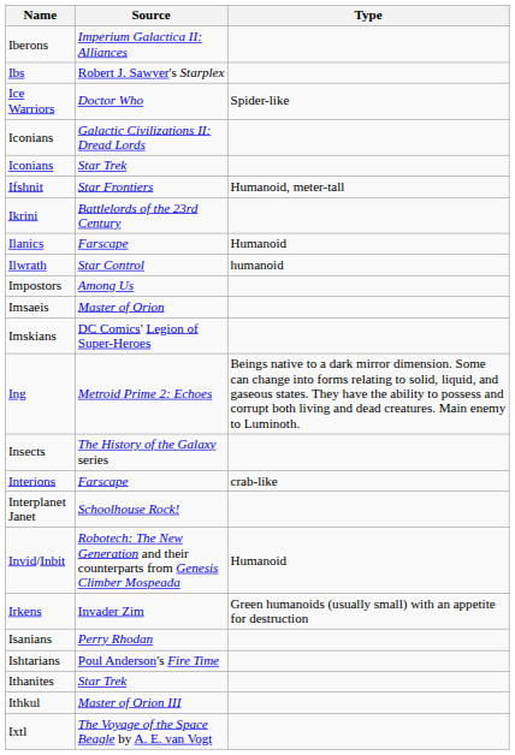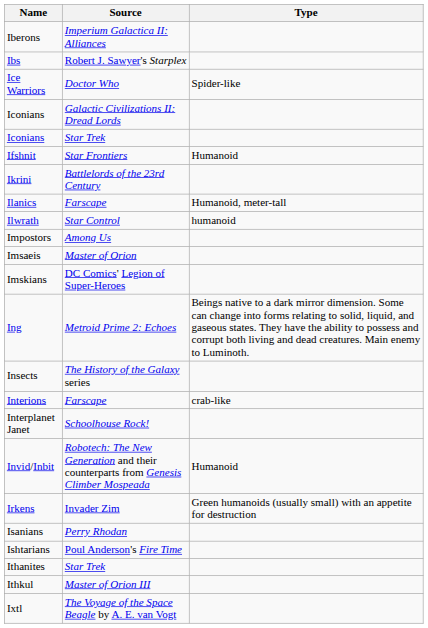 <table class="wikitable sortable">
 <tr>
 <th>Name</th>
 <th>Source</th>
 <th>Type</th>
 </tr>
 <tr>
 <td>Iberons</td>
 <td><em><a href='#'>Imperium Galactica II: Alliances</a></em></td>
 <td></td>
 </tr>
 <tr>
 <td><a href='#'>Ibs</a></td>
 <td><a href='#'>Robert J. Sawyer</a>'s <em>Starplex</em></td>
 <td></td>
 </tr>
 <tr>
 <td><a href='#'>Ice Warriors</a></td>
 <td><em><a href='#'>Doctor Who</a></em></td>
 <td>Spider-like</td>
 </tr>
 <tr>
 <td>Iconians</td>
 <td><em><a href='#'>Galactic Civilizations II: Dread Lords</a></em></td>
 <td></td>
 </tr>
 <tr>
 <td><a href='#'>Iconians</a></td>
 <td><em><a href='#'>Star Trek</a></em></td>
 <td></td>
 </tr>
 <tr>
 <td><a href='#'>Ifshnit</a></td>
 <td><em><a href='#'>Star Frontiers</a></em></td>
-<td>Humanoid, meter-tall</td>
+<td>Humanoid</td>
 </tr>
 <tr>
 <td><a href='#'>Ikrini</a></td>
 <td><em><a href='#'>Battlelords of the 23rd Century</a></em></td>
 <td></td>
 </tr>
 <tr>
 <td><a href='#'>Ilanics</a></td>
 <td><em><a href='#'>Farscape</a></em></td>
-<td>Humanoid</td>
+<td>Humanoid, meter-tall</td>
 </tr>
 <tr>
 <td><a href='#'>Ilwrath</a></td>
 <td><em><a href='#'>Star Control</a></em></td>
 <td>humanoid</td>
 </tr>
 <tr>
 <td>Impostors</td>
 <td><em><a href='#'>Among Us</a></em></td>
 <td></td>
 </tr>
 <tr>
 <td>Imsaeis</td>
 <td><em><a href='#'>Master of Orion</a></em></td>
 <td></td>
 </tr>
 <tr>
 <td>Imskians</td>
 <td><a href='#'>DC Comics</a>' <a href='#'>Legion of Super-Heroes</a></td>
 <td></td>
 </tr>
 <tr>
 <td><a href='#'>Ing</a></td>
 <td><a href='#'><em>Metroid Prime 2: Echoes</em></a></td>
 <td>Beings native to a dark mirror dimension. Some can change into forms relating to solid, liquid, and gaseous states. They have the ability to possess and corrupt both living and dead creatures. Main enemy to Luminoth.</td>
 </tr>
 <tr>
 <td>Insects</td>
 <td><em><a href='#'>The History of the Galaxy</a></em> series</td>
 <td></td>
 </tr>
 <tr>
 <td><a href='#'>Interions</a></td>
 <td><em><a href='#'>Farscape</a></em></td>
 <td>crab-like</td>
 </tr>
 <tr>
 <td>Interplanet Janet</td>
 <td><em><a href='#'>Schoolhouse Rock!</a></em></td>
 <td></td>
 </tr>
 <tr>
 <td><a href='#'>Invid</a>/<a href='#'>Inbit</a></td>
 <td><em><a href='#'>Robotech: The New Generation</a></em> and their counterparts from <em><a href='#'>Genesis Climber Mospeada</a></em></td>
 <td>Humanoid</td>
 </tr>
 <tr>
 <td><a href='#'>Irkens</a></td>
 <td><a href='#'>Invader Zim</a></td>
 <td>Green humanoids (usually small) with an appetite for destruction</td>
 </tr>
 <tr>
 <td>Isanians</td>
 <td><em><a href='#'>Perry Rhodan</a></em></td>
 <td></td>
 </tr>
 <tr>
 <td>Ishtarians</td>
 <td><a href='#'>Poul Anderson</a>'s <em><a href='#'>Fire Time</a></em></td>
 <td></td>
 </tr>
 <tr>
 <td>Ithanites</td>
 <td><em><a href='#'>Star Trek</a></em></td>
 <td></td>
 </tr>
 <tr>
 <td>Ithkul</td>
 <td><em><a href='#'>Master of Orion III</a></em></td>
 <td></td>
 </tr>
 <tr>
 <td>Ixtl</td>
 <td><em><a href='#'>The Voyage of the Space Beagle</a></em> by <a href='#'>A. E. van Vogt</a></td>
 <td></td>
 </tr>
 </table>
